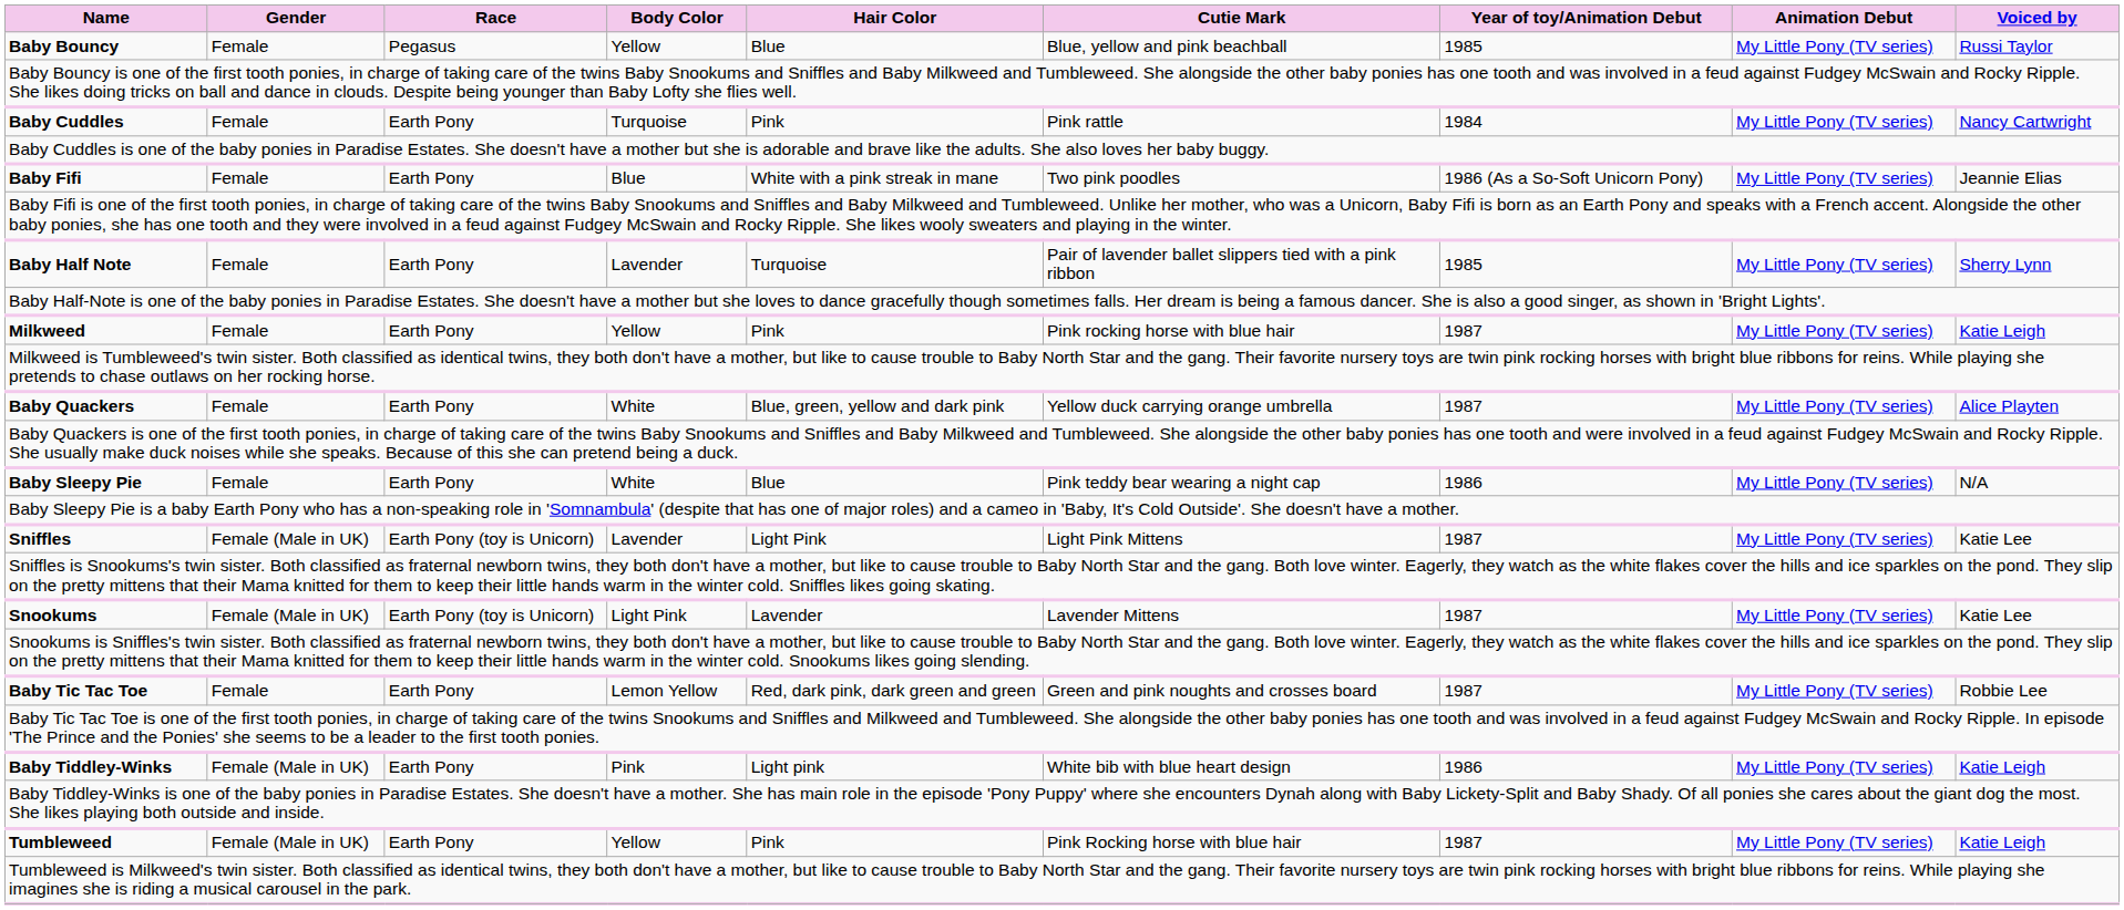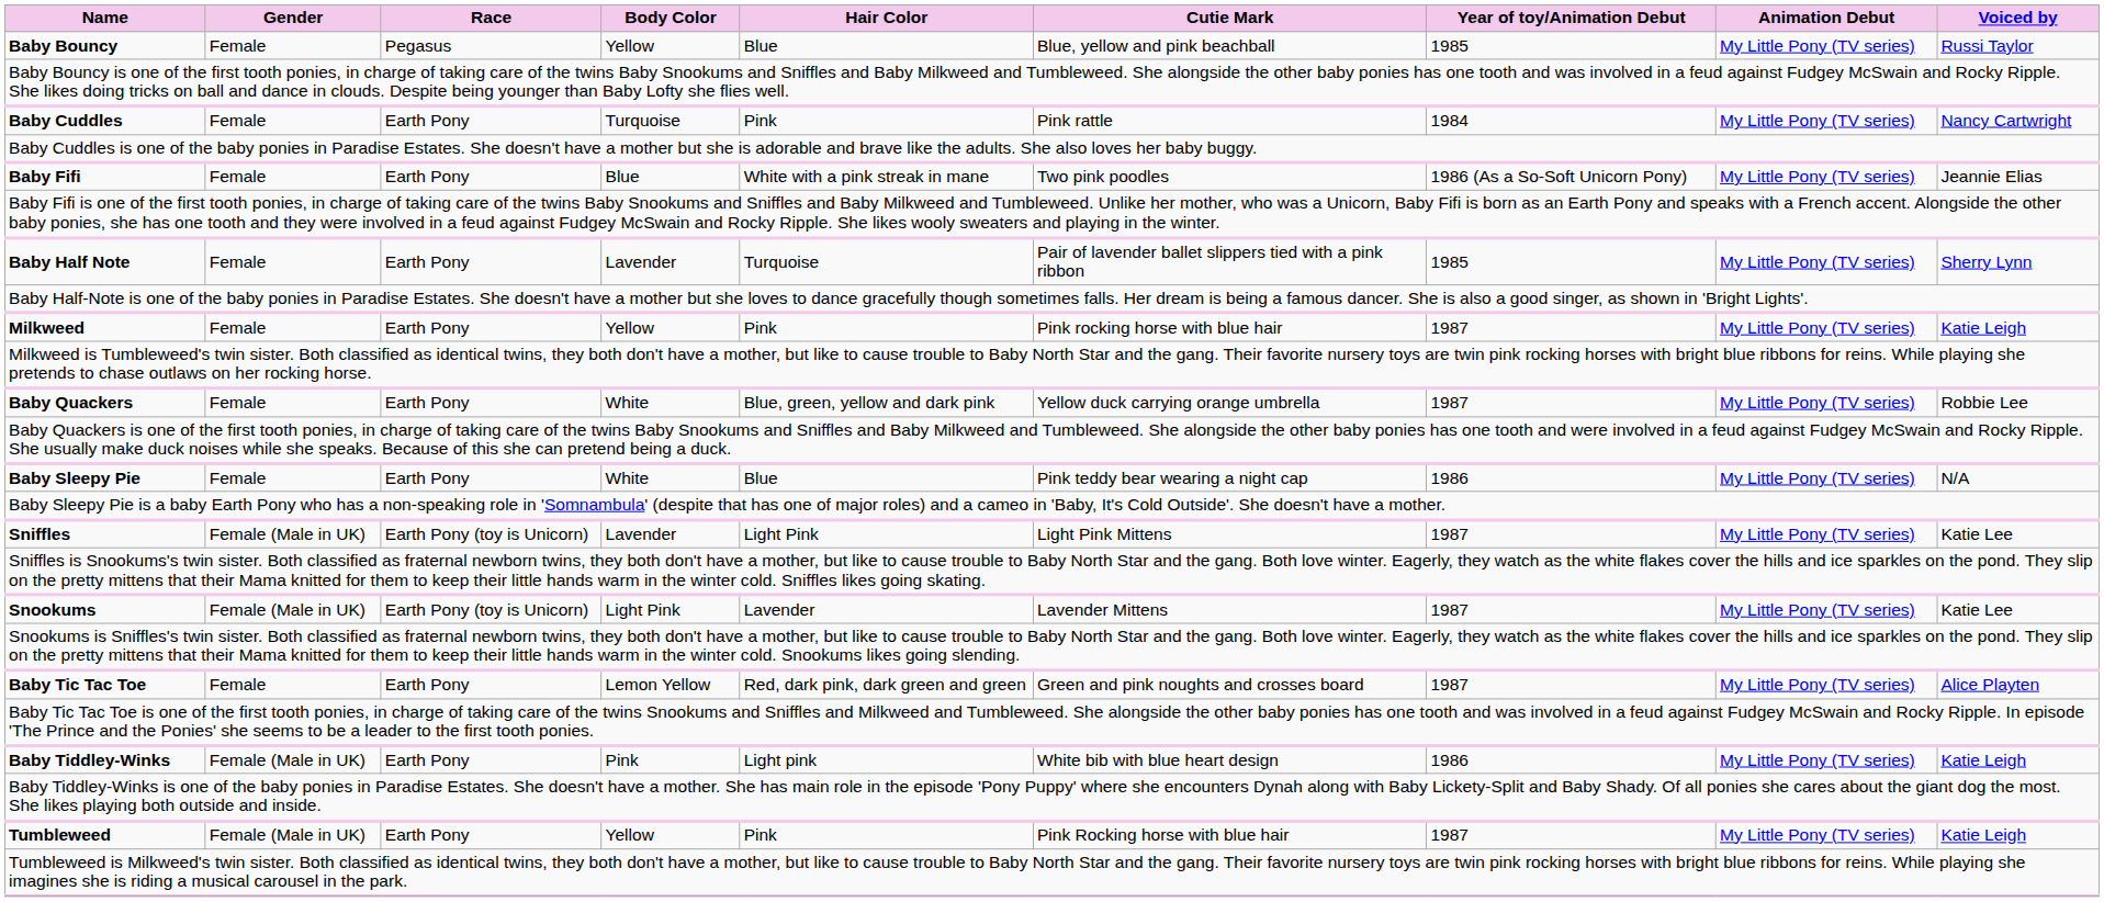 <table class="wikitable" style=cellpadding="10" cellspacing="0" border="1" "background: #00A7FF;">
 <tr>
 <th style="background:#F3C9EC;">Name</th>
 <th style="background:#F3C9EC;">Gender</th>
 <th style="background:#F3C9EC;">Race</th>
 <th style="background:#F3C9EC;">Body Color</th>
 <th style="background:#F3C9EC;">Hair Color</th>
 <th style="background:#F3C9EC;">Cutie Mark</th>
 <th style="background:#F3C9EC;">Year of toy/Animation Debut</th>
 <th style="background:#F3C9EC;">Animation Debut</th>
 <th style="background:#F3C9EC;"><a href='#'>Voiced by</a></th>
 </tr>
 <tr>
 <td><strong>Baby Bouncy</strong></td>
 <td>Female</td>
 <td>Pegasus</td>
 <td>Yellow</td>
 <td>Blue</td>
 <td>Blue, yellow and pink beachball</td>
 <td>1985</td>
 <td><a href='#'>My Little Pony (TV series)</a></td>
 <td><a href='#'>Russi Taylor</a></td>
 </tr>
 <tr>
 <td style="border-bottom: 3px solid #F3C9EC;" colspan="14">Baby Bouncy is one of the first tooth ponies, in charge of taking care of the twins Baby Snookums and Sniffles and Baby Milkweed and Tumbleweed. She alongside the other baby ponies has one tooth and was involved in a feud against Fudgey McSwain and Rocky Ripple. She likes doing tricks on ball and dance in clouds. Despite being younger than Baby Lofty she flies well.</td>
 </tr>
 <tr>
 <td><strong>Baby Cuddles</strong></td>
 <td>Female</td>
 <td>Earth Pony</td>
 <td>Turquoise</td>
 <td>Pink</td>
 <td>Pink rattle</td>
 <td>1984</td>
 <td><a href='#'>My Little Pony (TV series)</a></td>
 <td><a href='#'>Nancy Cartwright</a></td>
 </tr>
 <tr>
 <td style="border-bottom: 3px solid #F3C9EC;" colspan="14">Baby Cuddles is one of the baby ponies in Paradise Estates. She doesn't have a mother but she is adorable and brave like the adults. She also loves her baby buggy.</td>
 </tr>
 <tr>
 <td><strong>Baby Fifi</strong></td>
 <td>Female</td>
 <td>Earth Pony</td>
 <td>Blue</td>
 <td>White with a pink streak in mane</td>
 <td>Two pink poodles</td>
 <td>1986 (As a So-Soft Unicorn Pony)</td>
 <td><a href='#'>My Little Pony (TV series)</a></td>
 <td>Jeannie Elias</td>
 </tr>
 <tr>
 <td style="border-bottom: 3px solid #F3C9EC;" colspan="14">Baby Fifi is one of the first tooth ponies, in charge of taking care of the twins Baby Snookums and Sniffles and Baby Milkweed and Tumbleweed. Unlike her mother, who was a Unicorn, Baby Fifi is born as an Earth Pony and speaks with a French accent. Alongside the other baby ponies, she has one tooth and they were involved in a feud against Fudgey McSwain and Rocky Ripple. She likes wooly sweaters and playing in the winter.</td>
 </tr>
 <tr>
 <td><strong>Baby Half Note</strong></td>
 <td>Female</td>
 <td>Earth Pony</td>
 <td>Lavender</td>
 <td>Turquoise</td>
 <td>Pair of lavender ballet slippers tied with a pink ribbon</td>
 <td>1985</td>
 <td><a href='#'>My Little Pony (TV series)</a></td>
 <td><a href='#'>Sherry Lynn</a></td>
 </tr>
 <tr>
 <td style="border-bottom: 3px solid #F3C9EC;" colspan="14">Baby Half-Note is one of the baby ponies in Paradise Estates. She doesn't have a mother but she loves to dance gracefully though sometimes falls. Her dream is being a famous dancer. She is also a good singer, as shown in 'Bright Lights'.</td>
 </tr>
 <tr>
 <td><strong>Milkweed</strong></td>
 <td>Female</td>
 <td>Earth Pony</td>
 <td>Yellow</td>
 <td>Pink</td>
 <td>Pink rocking horse with blue hair</td>
 <td>1987</td>
 <td><a href='#'>My Little Pony (TV series)</a></td>
 <td><a href='#'>Katie Leigh</a></td>
 </tr>
 <tr>
 <td style="border-bottom: 3px solid #F3C9EC;" colspan="14">Milkweed is Tumbleweed's twin sister. Both classified as identical twins, they both don't have a mother, but like to cause trouble to Baby North Star and the gang. Their favorite nursery toys are twin pink rocking horses with bright blue ribbons for reins. While playing she pretends to chase outlaws on her rocking horse.</td>
 </tr>
 <tr>
 <td><strong>Baby Quackers</strong></td>
 <td>Female</td>
 <td>Earth Pony</td>
 <td>White</td>
 <td>Blue, green, yellow and dark pink</td>
 <td>Yellow duck carrying orange umbrella</td>
 <td>1987</td>
 <td><a href='#'>My Little Pony (TV series)</a></td>
-<td><a href='#'>Alice Playten</a></td>
+<td>Robbie Lee</td>
 </tr>
 <tr>
 <td style="border-bottom: 3px solid #F3C9EC;" colspan="14">Baby Quackers is one of the first tooth ponies, in charge of taking care of the twins Baby Snookums and Sniffles and Baby Milkweed and Tumbleweed. She alongside the other baby ponies has one tooth and were involved in a feud against Fudgey McSwain and Rocky Ripple. She usually make duck noises while she speaks. Because of this she can pretend being a duck.</td>
 </tr>
 <tr>
 <td><strong>Baby Sleepy Pie</strong></td>
 <td>Female</td>
 <td>Earth Pony</td>
 <td>White</td>
 <td>Blue</td>
 <td>Pink teddy bear wearing a night cap</td>
 <td>1986</td>
 <td><a href='#'>My Little Pony (TV series)</a></td>
 <td>N/A</td>
 </tr>
 <tr>
 <td style="border-bottom: 3px solid #F3C9EC;" colspan="14">Baby Sleepy Pie is a baby Earth Pony who has a non-speaking role in '<a href='#'>Somnambula</a>' (despite that has one of major roles) and a cameo in 'Baby, It's Cold Outside'. She doesn't have a mother.</td>
 </tr>
 <tr>
 <td><strong>Sniffles</strong></td>
 <td>Female (Male in UK)</td>
 <td>Earth Pony (toy is Unicorn)</td>
 <td>Lavender</td>
 <td>Light Pink</td>
 <td>Light Pink Mittens</td>
 <td>1987</td>
 <td><a href='#'>My Little Pony (TV series)</a></td>
 <td>Katie Lee</td>
 </tr>
 <tr>
 <td style="border-bottom: 3px solid #F3C9EC;" colspan="14">Sniffles is Snookums's twin sister. Both classified as fraternal newborn twins, they both don't have a mother, but like to cause trouble to Baby North Star and the gang. Both love winter. Eagerly, they watch as the white flakes cover the hills and ice sparkles on the pond. They slip on the pretty mittens that their Mama knitted for them to keep their little hands warm in the winter cold. Sniffles likes going skating.</td>
 </tr>
 <tr>
 <td><strong>Snookums</strong></td>
 <td>Female (Male in UK)</td>
 <td>Earth Pony (toy is Unicorn)</td>
 <td>Light Pink</td>
 <td>Lavender</td>
 <td>Lavender Mittens</td>
 <td>1987</td>
 <td><a href='#'>My Little Pony (TV series)</a></td>
 <td>Katie Lee</td>
 </tr>
 <tr>
 <td style="border-bottom: 3px solid #F3C9EC;" colspan="14">Snookums is Sniffles's twin sister. Both classified as fraternal newborn twins, they both don't have a mother, but like to cause trouble to Baby North Star and the gang. Both love winter. Eagerly, they watch as the white flakes cover the hills and ice sparkles on the pond. They slip on the pretty mittens that their Mama knitted for them to keep their little hands warm in the winter cold. Snookums likes going slending.</td>
 </tr>
 <tr>
 <td><strong>Baby Tic Tac Toe</strong></td>
 <td>Female</td>
 <td>Earth Pony</td>
 <td>Lemon Yellow</td>
 <td>Red, dark pink, dark green and green</td>
 <td>Green and pink noughts and crosses board</td>
 <td>1987</td>
 <td><a href='#'>My Little Pony (TV series)</a></td>
-<td>Robbie Lee</td>
+<td><a href='#'>Alice Playten</a></td>
 </tr>
 <tr>
 <td style="border-bottom: 3px solid #F3C9EC;" colspan="14">Baby Tic Tac Toe is one of the first tooth ponies, in charge of taking care of the twins Snookums and Sniffles and Milkweed and Tumbleweed. She alongside the other baby ponies has one tooth and was involved in a feud against Fudgey McSwain and Rocky Ripple. In episode 'The Prince and the Ponies' she seems to be a leader to the first tooth ponies.</td>
 </tr>
 <tr>
 <td><strong>Baby Tiddley-Winks</strong></td>
 <td>Female (Male in UK)</td>
 <td>Earth Pony</td>
 <td>Pink</td>
 <td>Light pink</td>
 <td>White bib with blue heart design</td>
 <td>1986</td>
 <td><a href='#'>My Little Pony (TV series)</a></td>
 <td><a href='#'>Katie Leigh</a></td>
 </tr>
 <tr>
 <td style="border-bottom: 3px solid #F3C9EC;" colspan="14">Baby Tiddley-Winks is one of the baby ponies in Paradise Estates. She doesn't have a mother. She has main role in the episode 'Pony Puppy' where she encounters Dynah along with Baby Lickety-Split and Baby Shady. Of all ponies she cares about the giant dog the most. She likes playing both outside and inside.</td>
 </tr>
 <tr>
 <td><strong>Tumbleweed</strong></td>
 <td>Female (Male in UK)</td>
 <td>Earth Pony</td>
 <td>Yellow</td>
 <td>Pink</td>
 <td>Pink Rocking horse with blue hair</td>
 <td>1987</td>
 <td><a href='#'>My Little Pony (TV series)</a></td>
 <td><a href='#'>Katie Leigh</a></td>
 </tr>
 <tr>
 <td style="border-bottom: 3px solid #F3C9EC;" colspan="14">Tumbleweed is Milkweed's twin sister. Both classified as identical twins, they both don't have a mother, but like to cause trouble to Baby North Star and the gang. Their favorite nursery toys are twin pink rocking horses with bright blue ribbons for reins. While playing she imagines she is riding a musical carousel in the park.</td>
 </tr>
 <tr>
 </tr>
 </table>
